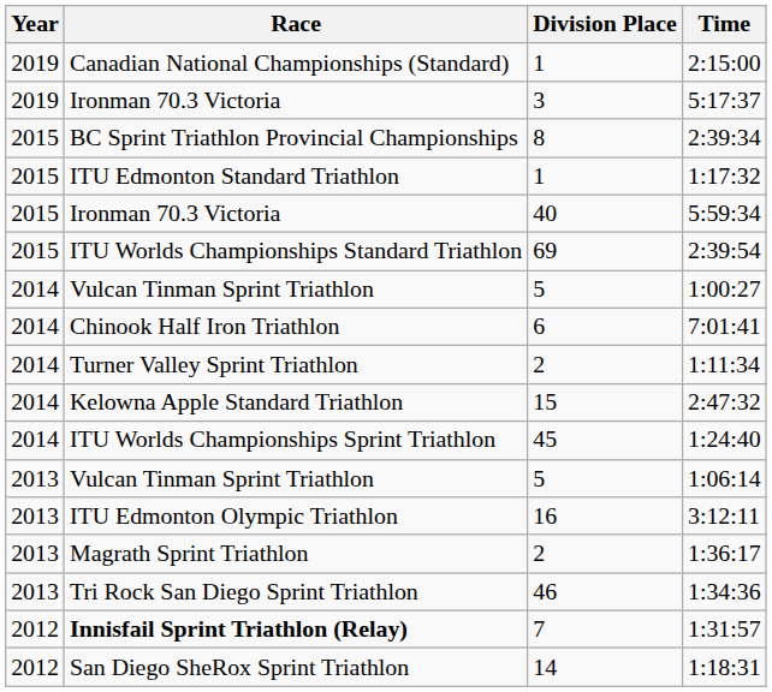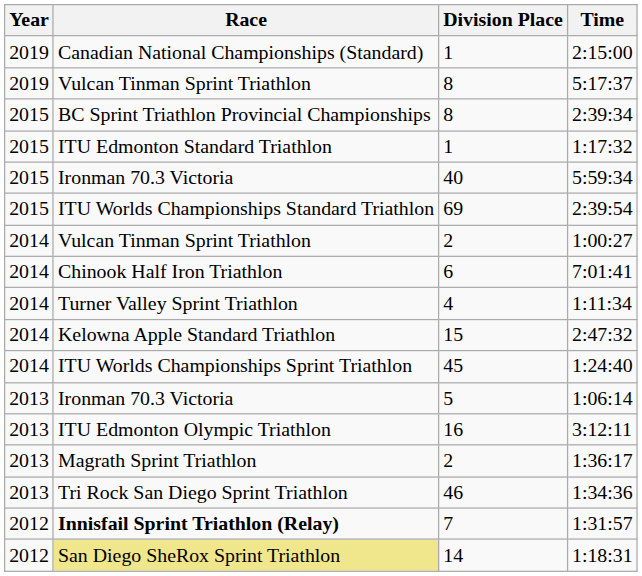 <table class="wikitable">
 <tr>
 <th>Year</th>
 <th>Race</th>
 <th>Division Place</th>
 <th>Time</th>
 </tr>
 <tr>
 <td>2019</td>
 <td>Canadian National Championships (Standard)</td>
 <td>1</td>
 <td>2:15:00</td>
 </tr>
 <tr>
 <td>2019</td>
-<td>Ironman 70.3 Victoria</td>
-<td>3</td>
+<td>Vulcan Tinman Sprint Triathlon</td>
+<td>8</td>
 <td>5:17:37</td>
 </tr>
 <tr>
 <td>2015</td>
 <td>BC Sprint Triathlon Provincial Championships</td>
 <td>8</td>
 <td>2:39:34</td>
 </tr>
 <tr>
 <td>2015</td>
 <td>ITU Edmonton Standard Triathlon</td>
 <td>1</td>
 <td>1:17:32</td>
 </tr>
 <tr>
 <td>2015</td>
 <td>Ironman 70.3 Victoria</td>
 <td>40</td>
 <td>5:59:34</td>
 </tr>
 <tr>
 <td>2015</td>
 <td>ITU Worlds Championships Standard Triathlon</td>
 <td>69</td>
 <td>2:39:54</td>
 </tr>
 <tr>
 <td>2014</td>
 <td>Vulcan Tinman Sprint Triathlon</td>
-<td>5</td>
+<td>2</td>
 <td>1:00:27</td>
 </tr>
 <tr>
 <td>2014</td>
 <td>Chinook Half Iron Triathlon</td>
 <td>6</td>
 <td>7:01:41</td>
 </tr>
 <tr>
 <td>2014</td>
 <td>Turner Valley Sprint Triathlon</td>
-<td>2</td>
+<td>4</td>
 <td>1:11:34</td>
 </tr>
 <tr>
 <td>2014</td>
 <td>Kelowna Apple Standard Triathlon</td>
 <td>15</td>
 <td>2:47:32</td>
 </tr>
 <tr>
 <td>2014</td>
 <td>ITU Worlds Championships Sprint Triathlon</td>
 <td>45</td>
 <td>1:24:40</td>
 </tr>
 <tr>
 <td>2013</td>
-<td>Vulcan Tinman Sprint Triathlon</td>
+<td>Ironman 70.3 Victoria</td>
 <td>5</td>
 <td>1:06:14</td>
 </tr>
 <tr>
 <td>2013</td>
 <td>ITU Edmonton Olympic Triathlon</td>
 <td>16</td>
 <td>3:12:11</td>
 </tr>
 <tr>
 <td>2013</td>
 <td>Magrath Sprint Triathlon</td>
 <td>2</td>
 <td>1:36:17</td>
 </tr>
 <tr>
 <td>2013</td>
 <td>Tri Rock San Diego Sprint Triathlon</td>
 <td>46</td>
 <td>1:34:36</td>
 </tr>
 <tr>
 <td>2012</td>
 <td><strong>Innisfail Sprint Triathlon (Relay)</strong></td>
 <td>7</td>
 <td>1:31:57</td>
 </tr>
 <tr>
 <td>2012</td>
-<td>San Diego SheRox Sprint Triathlon</td>
+<td style="background: khaki;">San Diego SheRox Sprint Triathlon</td>
 <td>14</td>
 <td>1:18:31</td>
 </tr>
 </table>
